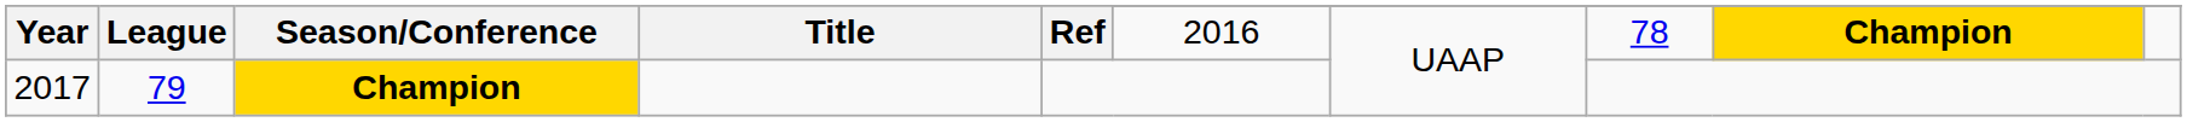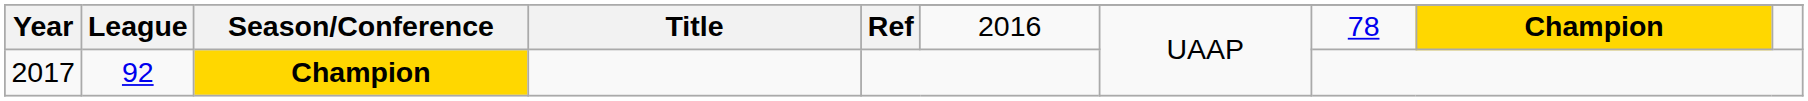 <table class="wikitable sortable" style="text-align:center" width="80%">
 <tr>
 <th style="width:5px;" rowspan="2">Year</th>
 <th style="width:10px;" rowspan="2">League</th>
 <th style="width:180px;" rowspan="2">Season/Conference</th>
 <th style="width:180px;" rowspan="2">Title</th>
 <th style="width:25px;" rowspan="2">Ref</th>
 </tr>
 <tr>
 <td>2016</td>
 <td rowspan=2>UAAP</td>
 <td><a href='#'>78</a></td>
 <td style="background:gold"><strong>Champion</strong></td>
 <td></td>
 </tr>
 <tr>
 <td>2017</td>
-<td><a href='#'>79</a></td>
+<td><a href='#'>92</a></td>
 <td style="background:gold"><strong>Champion</strong></td>
 <td></td>
 </tr>
 </table>
